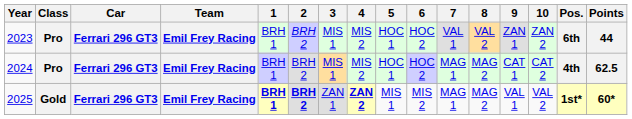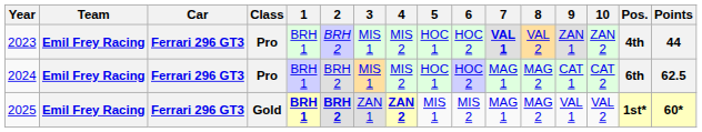 <table class="wikitable" border="1" style="text-align:center; font-size:85%;">
 <tr>
 <th>Year</th>
+<th>Team</th>
+<th>Car</th>
 <th>Class</th>
-<th>Car</th>
-<th>Team</th>
 <th>1</th>
 <th>2</th>
 <th>3</th>
 <th>4</th>
 <th>5</th>
 <th>6</th>
 <th>7</th>
 <th>8</th>
 <th>9</th>
 <th>10</th>
 <th>Pos.</th>
 <th>Points</th>
 </tr>
 <tr>
 <td><a href='#'>2023</a></td>
+<th nowrap><a href='#'>Emil Frey Racing</a></th>
+<th nowrap><a href='#'>Ferrari 296 GT3</a></th>
 <th>Pro</th>
-<th nowrap><a href='#'>Ferrari 296 GT3</a></th>
-<th nowrap><a href='#'>Emil Frey Racing</a></th>
 <td style="background:#DFFFDF;"><a href='#'>BRH<br>1</a><br></td>
 <td style="background:#CFCFFF;"><em><a href='#'>BRH<br>2</a></em><br></td>
 <td style="background:#DFFFDF;"><a href='#'>MIS<br>1</a><br></td>
 <td style="background:#DFFFDF;"><a href='#'>MIS<br>2</a><br></td>
 <td style="background:#DFFFDF;"><a href='#'>HOC<br>1</a><br></td>
 <td style="background:#DFFFDF;"><a href='#'>HOC<br>2</a><br></td>
-<td style="background:#DFDFDF;"><a href='#'>VAL<br>1</a><br></td>
+<td style="background:#DFDFDF;"><strong><a href='#'>VAL<br>1</a><br></strong></td>
 <td style="background:#FFDF9F;"><a href='#'>VAL<br>2</a><br></td>
 <td style="background:#DFDFDF;"><a href='#'>ZAN<br>1</a><br></td>
 <td style="background:#DFFFDF;"><a href='#'>ZAN<br>2</a><br></td>
-<th>6th</th>
+<th>4th</th>
 <th>44</th>
 </tr>
 <tr>
 <td><a href='#'>2024</a></td>
+<th nowrap><a href='#'>Emil Frey Racing</a></th>
+<th nowrap><a href='#'>Ferrari 296 GT3</a></th>
 <th>Pro</th>
-<th nowrap><a href='#'>Ferrari 296 GT3</a></th>
-<th nowrap><a href='#'>Emil Frey Racing</a></th>
 <td style="background:#CFCFFF;"><a href='#'>BRH<br>1</a><br></td>
 <td style="background:#DFDFDF;"><a href='#'>BRH<br>2</a><br></td>
 <td style="background:#FFDF9F;"><a href='#'>MIS<br>1</a><br></td>
 <td style="background:#DFFFDF;"><a href='#'>MIS<br>2</a><br></td>
 <td style="background:#DFFFDF;"><a href='#'>HOC<br>1</a><br></td>
 <td style="background:#CFCFFF;"><a href='#'>HOC<br>2</a><br></td>
 <td style="background:#DFFFDF;"><a href='#'>MAG<br>1</a><br></td>
 <td style="background:#DFFFDF;"><a href='#'>MAG<br>2</a><br></td>
 <td style="background:#DFFFDF;"><a href='#'>CAT<br>1</a><br></td>
 <td style="background:#DFFFDF;"><a href='#'>CAT<br>2</a><br></td>
-<th>4th</th>
+<th>6th</th>
 <th>62.5</th>
 </tr>
 <tr>
 <td><a href='#'>2025</a></td>
+<th><a href='#'>Emil Frey Racing</a></th>
+<th><a href='#'>Ferrari 296 GT3</a></th>
 <th>Gold</th>
-<th><a href='#'>Ferrari 296 GT3</a></th>
-<th><a href='#'>Emil Frey Racing</a></th>
 <td style="background:#FFFFBF;"><strong><a href='#'>BRH<br>1</a></strong><br></td>
 <td style="background:#DFDFDF;"><strong><a href='#'>BRH<br>2</a></strong><br></td>
 <td style="background:#DFDFDF;"><a href='#'>ZAN<br>1</a><br></td>
 <td style="background:#FFFFBF;"><strong><a href='#'>ZAN<br>2</a></strong><br></td>
 <td style="background:#;"><a href='#'>MIS<br>1</a><br></td>
 <td style="background:#;"><a href='#'>MIS<br>2</a><br></td>
 <td style="background:#;"><a href='#'>MAG<br>1</a><br></td>
 <td style="background:#;"><a href='#'>MAG<br>2</a><br></td>
 <td style="background:#;"><a href='#'>VAL<br>1</a><br></td>
 <td style="background:#;"><a href='#'>VAL<br>2</a><br></td>
 <th style="background:#FFFFBF;">1st*</th>
 <th style="background:#FFFFBF;">60*</th>
 </tr>
 </table>
